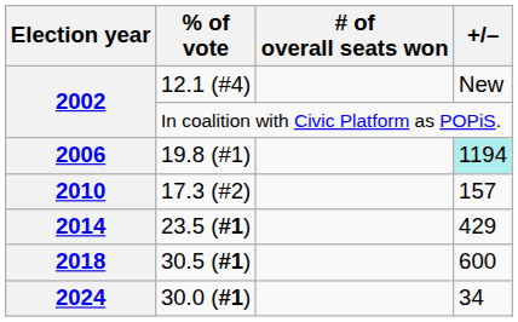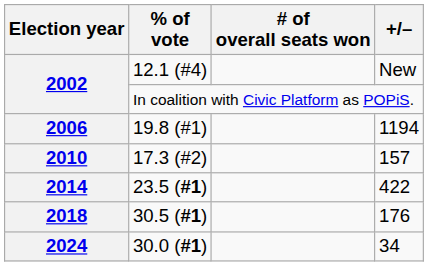 <table class=wikitable>
 <tr>
 <th>Election year</th>
 <th>% of<br>vote</th>
 <th># of<br>overall seats won</th>
 <th>+/–</th>
 </tr>
 <tr>
 <th rowspan="2"><a href='#'>2002</a></th>
 <td>12.1 (#4)</td>
 <td></td>
 <td>New</td>
 </tr>
 <tr>
 <td colspan="3"><small>In coalition with <a href='#'>Civic Platform</a> as <a href='#'>POPiS</a>.</small></td>
 </tr>
 <tr>
 <th><a href='#'>2006</a></th>
 <td>19.8 (#1)</td>
 <td></td>
-<td style="background: paleturquoise;"> 1194</td>
+<td> 1194</td>
 </tr>
 <tr>
 <th><a href='#'>2010</a></th>
 <td>17.3 (#2)</td>
 <td></td>
 <td> 157</td>
 </tr>
 <tr>
 <th><a href='#'>2014</a></th>
 <td>23.5 (<strong>#1</strong>)</td>
 <td></td>
-<td> 429</td>
+<td> 422</td>
 </tr>
 <tr>
 <th><a href='#'>2018</a></th>
 <td>30.5 (<strong>#1</strong>)</td>
 <td></td>
-<td> 600</td>
+<td> 176</td>
 </tr>
 <tr>
 <th><a href='#'>2024</a></th>
 <td>30.0 (<strong>#1</strong>)</td>
 <td></td>
 <td> 34</td>
 </tr>
 </table>
